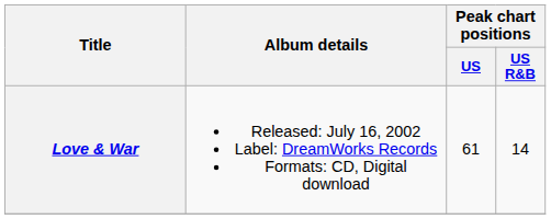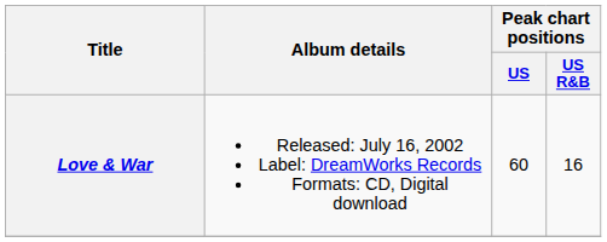 <table class="wikitable plainrowheaders" style="text-align:center;">
 <tr>
 <th scope="col" rowspan="2" style="width:11em;">Title</th>
 <th scope="col" rowspan="2" style="width:16em;">Album details</th>
 <th scope="col" colspan="4">Peak chart positions</th>
 </tr>
 <tr>
 <th scope="col" style="width:3em;font-size:90%;"><a href='#'>US</a><br></th>
 <th scope="col" style="width:3em;font-size:90%;"><a href='#'>US<br>R&B</a><br></th>
 </tr>
 <tr>
 <th scope="row"><em><a href='#'>Love & War</a></em></th>
 <td><br><ul><li>Released: July 16, 2002</li><li>Label: <a href='#'>DreamWorks Records</a></li><li>Formats: CD, Digital download</li></ul></td>
-<td>61</td>
-<td>14</td>
+<td>60</td>
+<td>16</td>
 </tr>
 <tr>
 </tr>
 </table>
